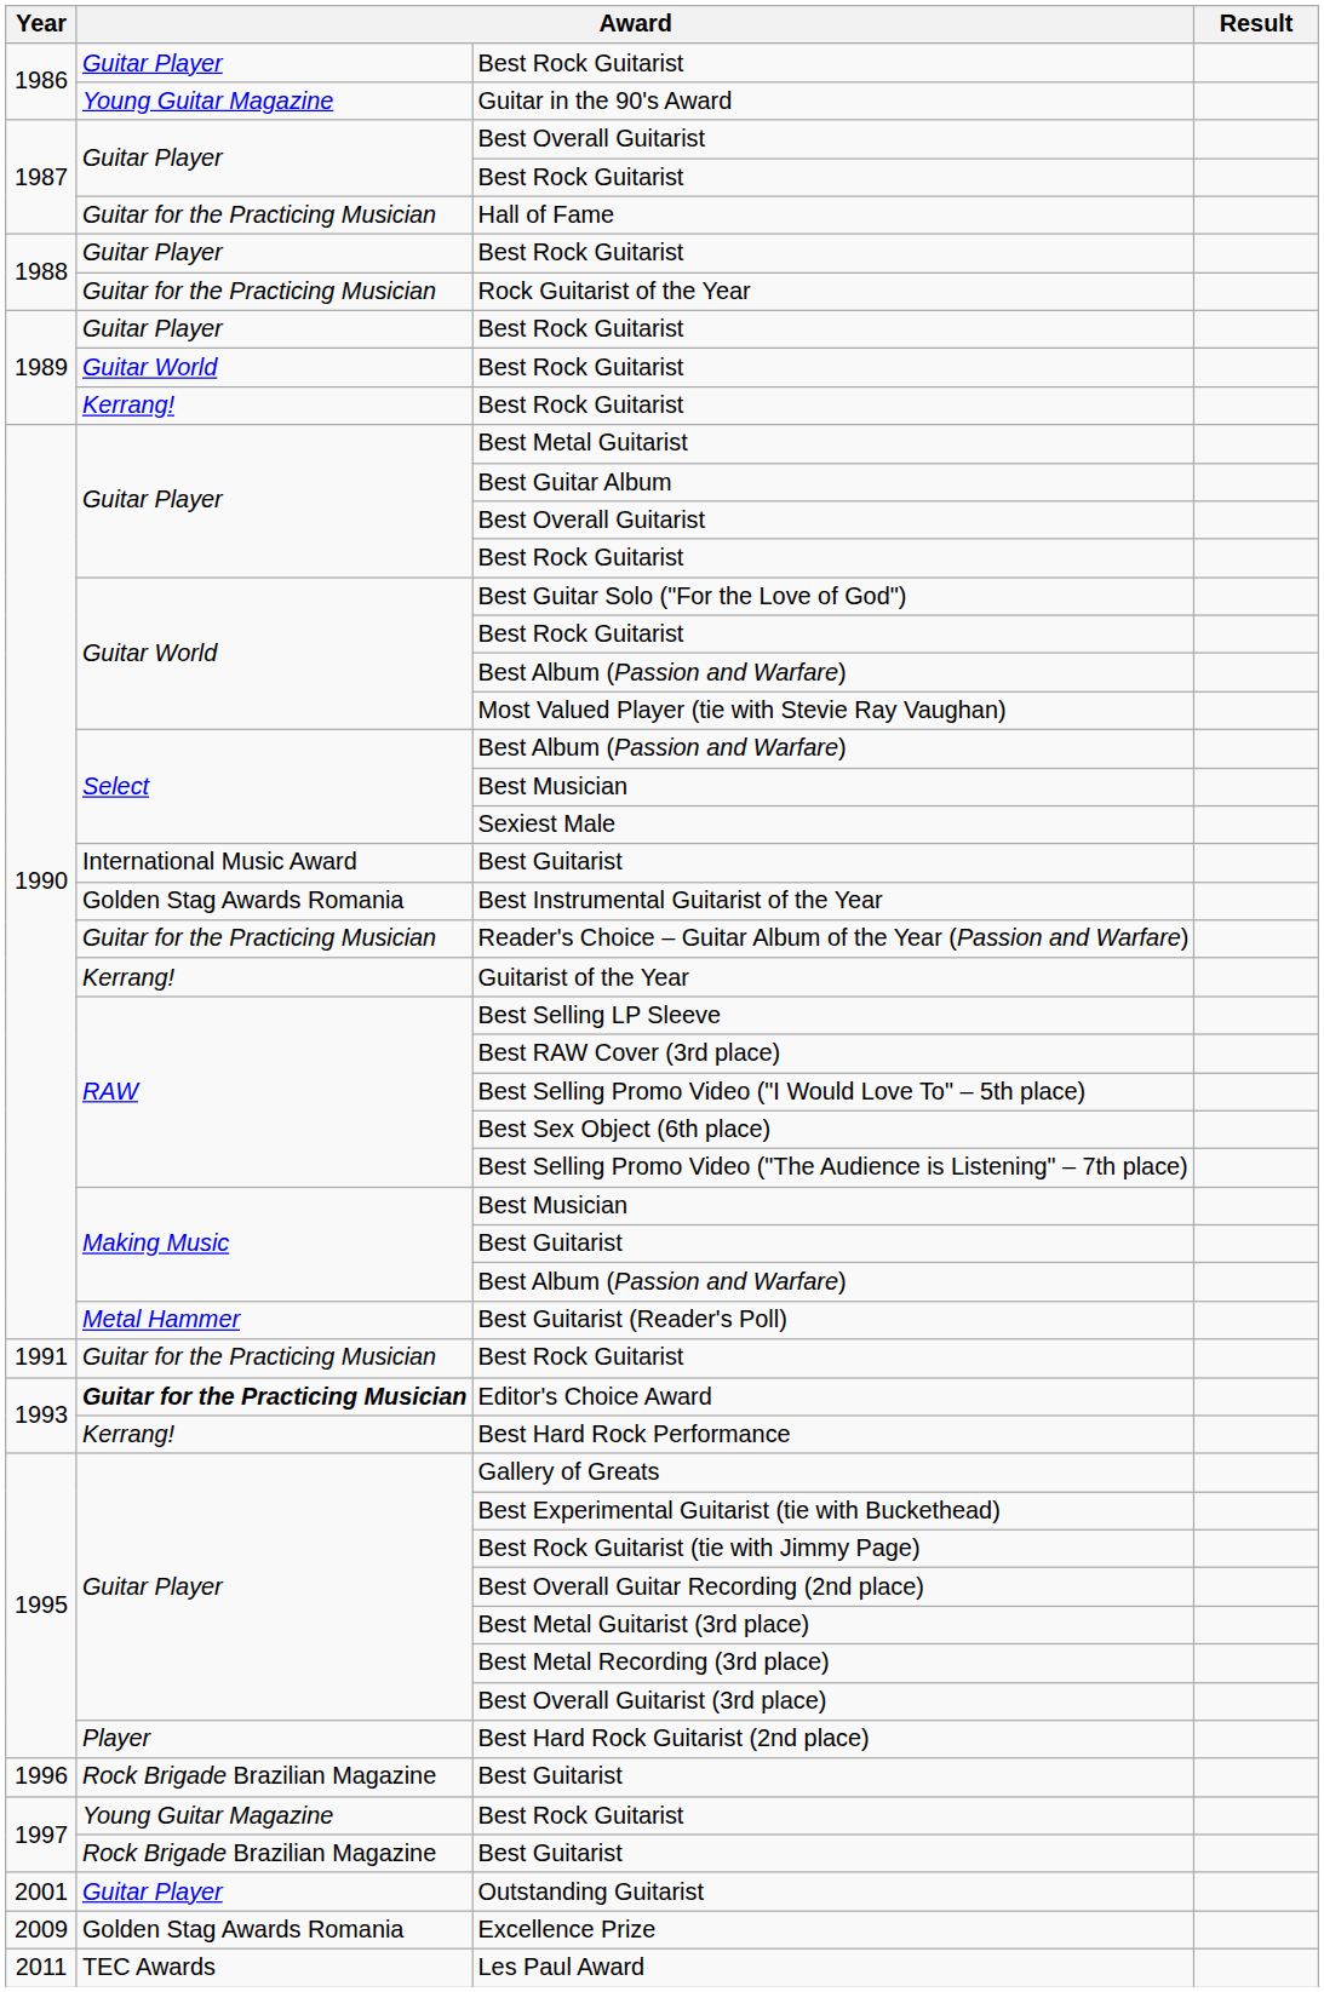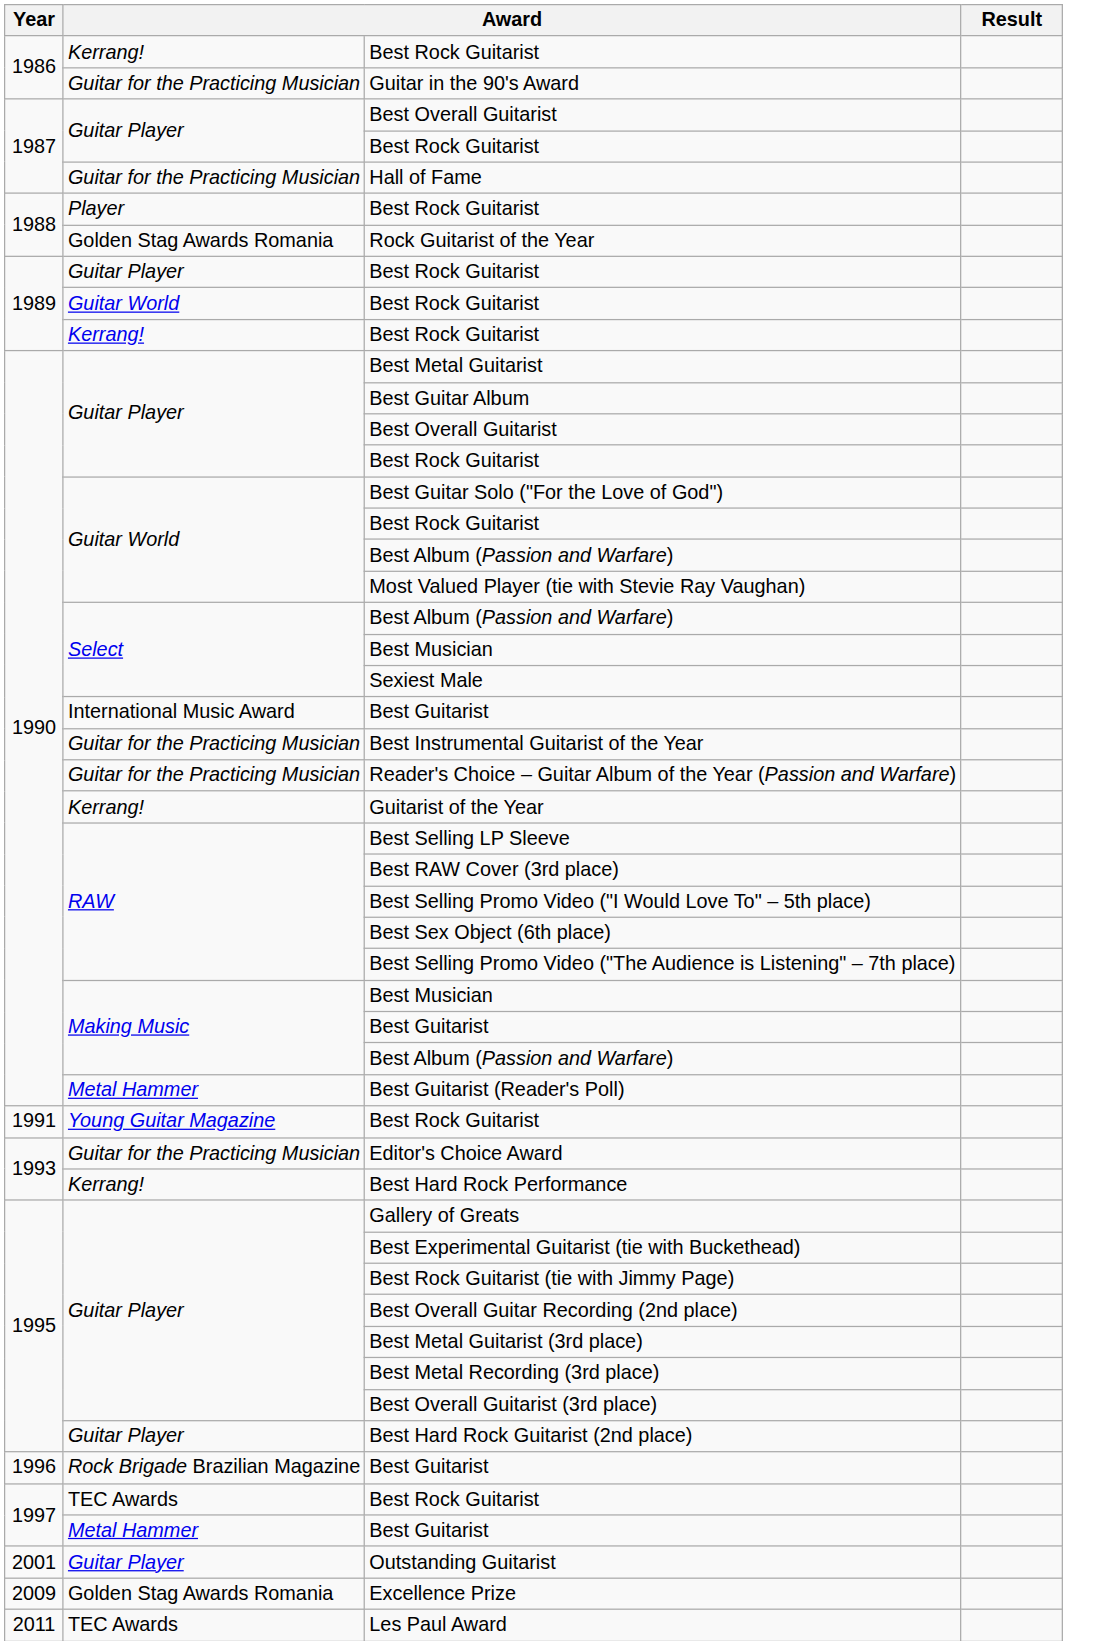 <table class="wikitable">
 <tr>
 <th width="40">Year</th>
 <th style="width:625px;" colspan="2">Award</th>
 <th width="75">Result</th>
 </tr>
 <tr>
 <td style="text-align:center;" rowspan="2">1986</td>
-<td><em><a href='#'>Guitar Player</a></em></td>
+<td><em>Kerrang!</em></td>
 <td>Best Rock Guitarist</td>
 <td></td>
 </tr>
 <tr>
-<td><em><a href='#'>Young Guitar Magazine</a></em></td>
+<td><em>Guitar for the Practicing Musician</em></td>
 <td>Guitar in the 90's Award</td>
 <td></td>
 </tr>
 <tr>
 <td style="text-align:center;" rowspan="3">1987</td>
 <td rowspan="2"><em>Guitar Player</em></td>
 <td>Best Overall Guitarist</td>
 <td></td>
 </tr>
 <tr>
 <td>Best Rock Guitarist</td>
 <td></td>
 </tr>
 <tr>
 <td><em>Guitar for the Practicing Musician</em></td>
 <td>Hall of Fame</td>
 <td></td>
 </tr>
 <tr>
 <td style="text-align:center;" rowspan="2">1988</td>
-<td><em>Guitar Player</em></td>
+<td><em>Player</em></td>
 <td>Best Rock Guitarist</td>
 <td></td>
 </tr>
 <tr>
-<td><em>Guitar for the Practicing Musician</em></td>
+<td>Golden Stag Awards Romania</td>
 <td>Rock Guitarist of the Year</td>
 <td></td>
 </tr>
 <tr>
 <td style="text-align:center;" rowspan="3">1989</td>
 <td><em>Guitar Player</em></td>
 <td>Best Rock Guitarist</td>
 <td></td>
 </tr>
 <tr>
 <td><em><a href='#'>Guitar World</a></em></td>
 <td>Best Rock Guitarist</td>
 <td></td>
 </tr>
 <tr>
 <td><em><a href='#'>Kerrang!</a></em></td>
 <td>Best Rock Guitarist</td>
 <td></td>
 </tr>
 <tr>
 <td style="text-align:center;" rowspan="24">1990</td>
 <td rowspan="4"><em>Guitar Player</em></td>
 <td>Best Metal Guitarist</td>
 <td></td>
 </tr>
 <tr>
 <td>Best Guitar Album</td>
 <td></td>
 </tr>
 <tr>
 <td>Best Overall Guitarist</td>
 <td></td>
 </tr>
 <tr>
 <td>Best Rock Guitarist</td>
 <td></td>
 </tr>
 <tr>
 <td rowspan="4"><em>Guitar World</em></td>
 <td>Best Guitar Solo ("For the Love of God")</td>
 <td></td>
 </tr>
 <tr>
 <td>Best Rock Guitarist</td>
 <td></td>
 </tr>
 <tr>
 <td>Best Album (<em>Passion and Warfare</em>)</td>
 <td></td>
 </tr>
 <tr>
 <td>Most Valued Player (tie with Stevie Ray Vaughan)</td>
 <td></td>
 </tr>
 <tr>
 <td rowspan="3"><em><a href='#'>Select</a></em></td>
 <td>Best Album (<em>Passion and Warfare</em>)</td>
 <td></td>
 </tr>
 <tr>
 <td>Best Musician</td>
 <td></td>
 </tr>
 <tr>
 <td>Sexiest Male</td>
 <td></td>
 </tr>
 <tr>
 <td>International Music Award</td>
 <td>Best Guitarist</td>
 <td></td>
 </tr>
 <tr>
-<td>Golden Stag Awards Romania</td>
+<td><em>Guitar for the Practicing Musician</em></td>
 <td>Best Instrumental Guitarist of the Year</td>
 <td></td>
 </tr>
 <tr>
 <td><em>Guitar for the Practicing Musician</em></td>
 <td>Reader's Choice – Guitar Album of the Year (<em>Passion and Warfare</em>)</td>
 <td></td>
 </tr>
 <tr>
 <td><em>Kerrang!</em></td>
 <td>Guitarist of the Year</td>
 <td></td>
 </tr>
 <tr>
 <td rowspan="5"><em><a href='#'>RAW</a></em></td>
 <td>Best Selling LP Sleeve</td>
 <td></td>
 </tr>
 <tr>
 <td>Best RAW Cover (3rd place)</td>
 <td></td>
 </tr>
 <tr>
 <td>Best Selling Promo Video ("I Would Love To" – 5th place)</td>
 <td></td>
 </tr>
 <tr>
 <td>Best Sex Object (6th place)</td>
 <td></td>
 </tr>
 <tr>
 <td>Best Selling Promo Video ("The Audience is Listening" – 7th place)</td>
 <td></td>
 </tr>
 <tr>
 <td rowspan="3"><em><a href='#'>Making Music</a></em></td>
 <td>Best Musician</td>
 <td></td>
 </tr>
 <tr>
 <td>Best Guitarist</td>
 <td></td>
 </tr>
 <tr>
 <td>Best Album (<em>Passion and Warfare</em>)</td>
 <td></td>
 </tr>
 <tr>
 <td><em><a href='#'>Metal Hammer</a></em></td>
 <td>Best Guitarist (Reader's Poll)</td>
 <td></td>
 </tr>
 <tr>
 <td style="text-align:center;">1991</td>
-<td><em>Guitar for the Practicing Musician</em></td>
+<td><em><a href='#'>Young Guitar Magazine</a></em></td>
 <td>Best Rock Guitarist</td>
 <td></td>
 </tr>
 <tr>
 <td style="text-align:center;" rowspan="2">1993</td>
-<td><strong><em>Guitar for the Practicing Musician</em></strong></td>
+<td><em>Guitar for the Practicing Musician</em></td>
 <td>Editor's Choice Award</td>
 <td></td>
 </tr>
 <tr>
 <td><em>Kerrang!</em></td>
 <td>Best Hard Rock Performance</td>
 <td></td>
 </tr>
 <tr>
 <td style="text-align:center;" rowspan="8">1995</td>
 <td rowspan="7"><em>Guitar Player</em></td>
 <td>Gallery of Greats</td>
 <td></td>
 </tr>
 <tr>
 <td>Best Experimental Guitarist (tie with Buckethead)</td>
 <td></td>
 </tr>
 <tr>
 <td>Best Rock Guitarist (tie with Jimmy Page)</td>
 <td></td>
 </tr>
 <tr>
 <td>Best Overall Guitar Recording (2nd place)</td>
 <td></td>
 </tr>
 <tr>
 <td>Best Metal Guitarist (3rd place)</td>
 <td></td>
 </tr>
 <tr>
 <td>Best Metal Recording (3rd place)</td>
 <td></td>
 </tr>
 <tr>
 <td>Best Overall Guitarist (3rd place)</td>
 <td></td>
 </tr>
 <tr>
-<td><em>Player</em></td>
+<td><em>Guitar Player</em></td>
 <td>Best Hard Rock Guitarist (2nd place)</td>
 <td></td>
 </tr>
 <tr>
 <td style="text-align:center;">1996</td>
 <td><em>Rock Brigade</em> Brazilian Magazine</td>
 <td>Best Guitarist</td>
 <td></td>
 </tr>
 <tr>
 <td style="text-align:center;" rowspan="2">1997</td>
-<td><em>Young Guitar Magazine</em></td>
+<td>TEC Awards</td>
 <td>Best Rock Guitarist</td>
 <td></td>
 </tr>
 <tr>
-<td><em>Rock Brigade</em> Brazilian Magazine</td>
+<td><em><a href='#'>Metal Hammer</a></em></td>
 <td>Best Guitarist</td>
 <td></td>
 </tr>
 <tr>
 <td style="text-align:center;">2001</td>
 <td><em><a href='#'>Guitar Player</a></em></td>
 <td>Outstanding Guitarist</td>
 <td></td>
 </tr>
 <tr>
 <td style="text-align:center;">2009</td>
 <td>Golden Stag Awards Romania</td>
 <td>Excellence Prize</td>
 <td></td>
 </tr>
 <tr>
 <td style="text-align:center;">2011</td>
 <td>TEC Awards</td>
 <td>Les Paul Award </td>
 <td></td>
 </tr>
 </table>
